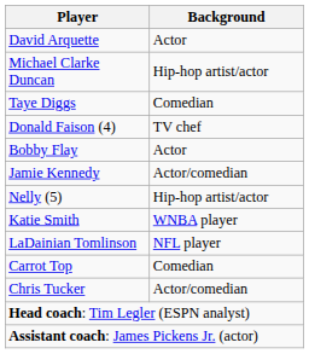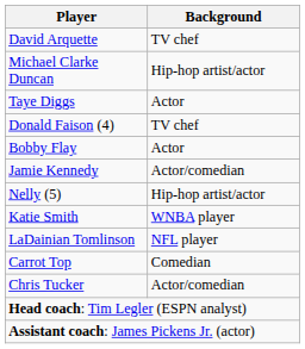 <table class="wikitable">
 <tr>
 <th width=150>Player</th>
 <th width=160>Background</th>
 </tr>
 <tr>
 <td><a href='#'>David Arquette</a></td>
-<td>Actor</td>
+<td>TV chef</td>
 </tr>
 <tr>
 <td><a href='#'>Michael Clarke Duncan</a></td>
 <td>Hip-hop artist/actor</td>
 </tr>
 <tr>
 <td><a href='#'>Taye Diggs</a></td>
-<td>Comedian</td>
+<td>Actor</td>
 </tr>
 <tr>
 <td><a href='#'>Donald Faison</a> (4)</td>
 <td>TV chef</td>
 </tr>
 <tr>
 <td><a href='#'>Bobby Flay</a></td>
 <td>Actor</td>
 </tr>
 <tr>
 <td><a href='#'>Jamie Kennedy</a></td>
 <td>Actor/comedian</td>
 </tr>
 <tr>
 <td><a href='#'>Nelly</a> (5)</td>
 <td>Hip-hop artist/actor</td>
 </tr>
 <tr>
 <td><a href='#'>Katie Smith</a></td>
 <td><a href='#'>WNBA</a> player</td>
 </tr>
 <tr>
 <td><a href='#'>LaDainian Tomlinson</a></td>
 <td><a href='#'>NFL</a> player</td>
 </tr>
 <tr>
 <td><a href='#'>Carrot Top</a></td>
 <td>Comedian</td>
 </tr>
 <tr>
 <td><a href='#'>Chris Tucker</a></td>
 <td>Actor/comedian</td>
 </tr>
 <tr>
 <td colspan="3"><strong>Head coach</strong>: <a href='#'>Tim Legler</a> (ESPN analyst)</td>
 </tr>
 <tr>
 <td colspan="3"><strong>Assistant coach</strong>: <a href='#'>James Pickens Jr.</a> (actor)</td>
 </tr>
 </table>
